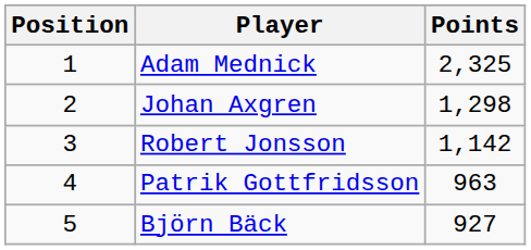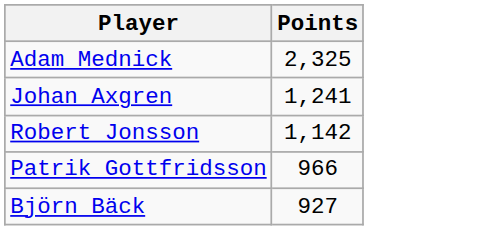 <table class="wikitable">
 <tr>
-<th>Position</th>
 <th>Player</th>
 <th>Points</th>
 </tr>
 <tr>
-<td align=center>1</td>
 <td> <a href='#'>Adam Mednick</a></td>
 <td align=center>2,325</td>
 </tr>
 <tr>
-<td align=center>2</td>
 <td> <a href='#'>Johan Axgren</a></td>
-<td align=center>1,298</td>
+<td align=center>1,241</td>
 </tr>
 <tr>
-<td align=center>3</td>
 <td> <a href='#'>Robert Jonsson</a></td>
 <td align=center>1,142</td>
 </tr>
 <tr>
-<td align=center>4</td>
 <td> <a href='#'>Patrik Gottfridsson</a></td>
-<td align=center>963</td>
+<td align=center>966</td>
 </tr>
 <tr>
-<td align=center>5</td>
 <td> <a href='#'>Björn Bäck</a></td>
 <td align=center>927</td>
 </tr>
 </table>
